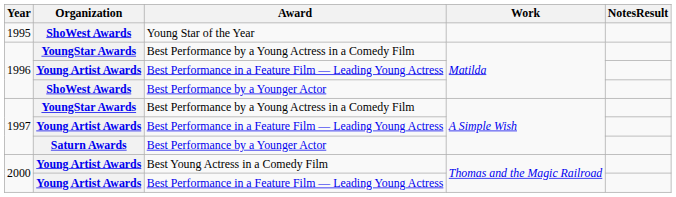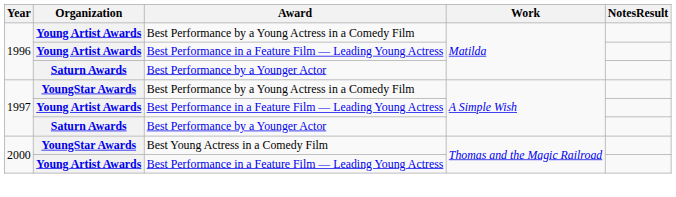 <table class="wikitable plainrowheaders sortable">
 <tr>
 <th scope="col">Year</th>
 <th scope="col">Organization</th>
 <th scope="col">Award</th>
 <th scope="col">Work</th>
 <th class="unsortable">NotesResult</th>
 </tr>
 <tr>
-<td>1995</td>
-<th scope="row"><a href='#'>ShoWest Awards</a></th>
-<td>Young Star of the Year</td>
-<td></td>
-<td></td>
-</tr>
-<tr>
 <td rowspan="3">1996</td>
-<th scope="row"><a href='#'>YoungStar Awards</a></th>
+<th scope="row"><a href='#'>Young Artist Awards</a></th>
 <td>Best Performance by a Young Actress in a Comedy Film</td>
 <td rowspan="3"><em><a href='#'>Matilda</a></em></td>
 <td></td>
 </tr>
 <tr>
 <th scope="row"><a href='#'>Young Artist Awards</a></th>
 <td><a href='#'>Best Performance in a Feature Film — Leading Young Actress</a></td>
 <td></td>
 </tr>
 <tr>
-<th scope="row"><a href='#'>ShoWest Awards</a></th>
+<th scope="row"><a href='#'>Saturn Awards</a></th>
 <td><a href='#'>Best Performance by a Younger Actor</a></td>
 <td></td>
 </tr>
 <tr>
 <td rowspan="3">1997</td>
 <th scope="row"><a href='#'>YoungStar Awards</a></th>
 <td>Best Performance by a Young Actress in a Comedy Film</td>
 <td rowspan="3"><em><a href='#'>A Simple Wish</a></em></td>
 <td></td>
 </tr>
 <tr>
 <th scope="row"><a href='#'>Young Artist Awards</a></th>
 <td><a href='#'>Best Performance in a Feature Film — Leading Young Actress</a></td>
 <td></td>
 </tr>
 <tr>
 <th scope="row"><a href='#'>Saturn Awards</a></th>
 <td><a href='#'>Best Performance by a Younger Actor</a></td>
 <td></td>
 </tr>
 <tr>
 <td rowspan="2">2000</td>
-<th scope="row"><a href='#'>Young Artist Awards</a></th>
+<th scope="row"><a href='#'>YoungStar Awards</a></th>
 <td>Best Young Actress in a Comedy Film</td>
 <td rowspan="2"><em><a href='#'>Thomas and the Magic Railroad</a></em></td>
 <td></td>
 </tr>
 <tr>
 <th scope="row"><a href='#'>Young Artist Awards</a></th>
 <td><a href='#'>Best Performance in a Feature Film — Leading Young Actress</a></td>
 <td></td>
 </tr>
 </table>
